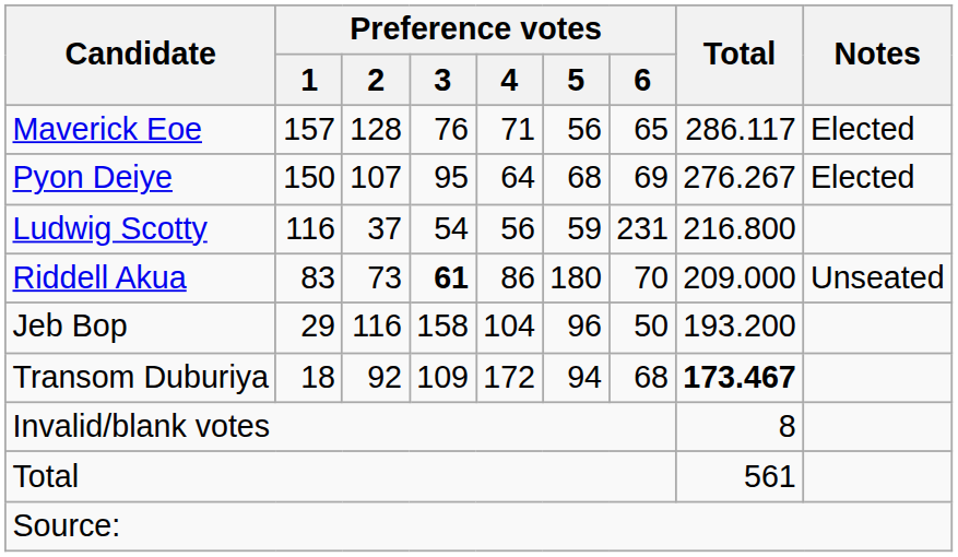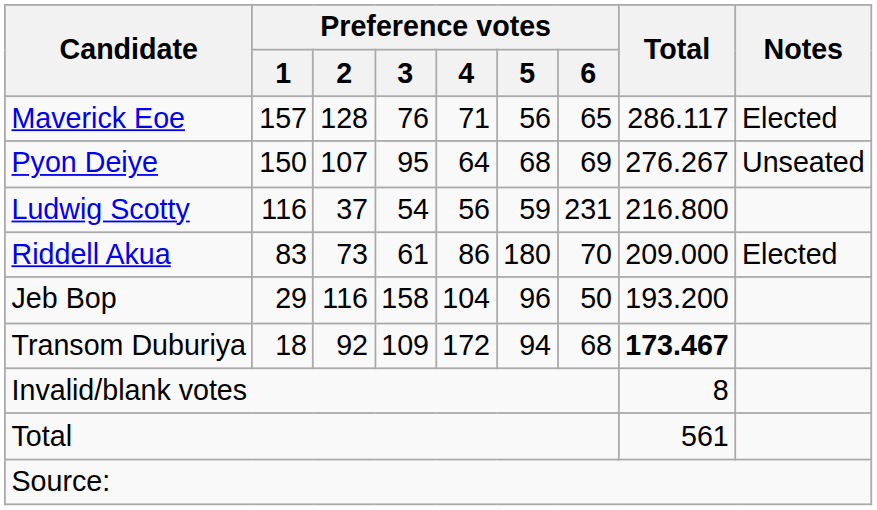 <table class=wikitable style=text-align:right>
 <tr>
 <th rowspan=2>Candidate</th>
 <th colspan=6>Preference votes</th>
 <th rowspan=2>Total</th>
 <th rowspan=2>Notes</th>
 </tr>
 <tr>
 <th>1</th>
 <th>2</th>
 <th>3</th>
 <th>4</th>
 <th>5</th>
 <th>6</th>
 </tr>
 <tr>
 <td align=left><a href='#'>Maverick Eoe</a></td>
 <td>157</td>
 <td>128</td>
 <td>76</td>
 <td>71</td>
 <td>56</td>
 <td>65</td>
 <td>286.117</td>
 <td align=left>Elected</td>
 </tr>
 <tr>
 <td align=left><a href='#'>Pyon Deiye</a></td>
 <td>150</td>
 <td>107</td>
 <td>95</td>
 <td>64</td>
 <td>68</td>
 <td>69</td>
 <td>276.267</td>
-<td align=left>Elected</td>
+<td align=left>Unseated</td>
 </tr>
 <tr>
 <td align=left><a href='#'>Ludwig Scotty</a></td>
 <td>116</td>
 <td>37</td>
 <td>54</td>
 <td>56</td>
 <td>59</td>
 <td>231</td>
 <td>216.800</td>
 <td></td>
 </tr>
 <tr>
 <td align=left><a href='#'>Riddell Akua</a></td>
 <td>83</td>
 <td>73</td>
-<td><strong>61</strong></td>
+<td>61</td>
 <td>86</td>
 <td>180</td>
 <td>70</td>
 <td>209.000</td>
-<td align=left>Unseated</td>
+<td align=left>Elected</td>
 </tr>
 <tr>
 <td align=left>Jeb Bop</td>
 <td>29</td>
 <td>116</td>
 <td>158</td>
 <td>104</td>
 <td>96</td>
 <td>50</td>
 <td>193.200</td>
 <td></td>
 </tr>
 <tr>
 <td align=left>Transom Duburiya</td>
 <td>18</td>
 <td>92</td>
 <td>109</td>
 <td>172</td>
 <td>94</td>
 <td>68</td>
 <td><strong>173.467</strong></td>
 <td></td>
 </tr>
 <tr>
 <td align=left colspan=7>Invalid/blank votes</td>
 <td>8</td>
 <td></td>
 </tr>
 <tr>
 <td align=left colspan=7>Total</td>
 <td>561</td>
 <td></td>
 </tr>
 <tr>
 <td align=left colspan=15>Source: </td>
 </tr>
 </table>
